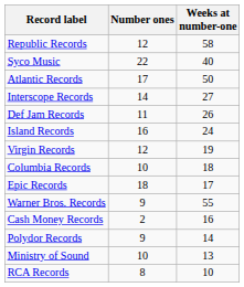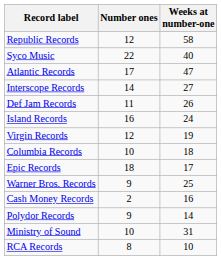 <table class="wikitable sortable" style="text-align:center;">
 <tr>
 <th scope=col>Record label</th>
 <th scope=col>Number ones</th>
 <th scope=col>Weeks at<br>number-one</th>
 </tr>
 <tr>
 <td align=left><a href='#'>Republic Records</a></td>
 <td align=center>12</td>
 <td align=center>58</td>
 </tr>
 <tr>
 <td align=left><a href='#'>Syco Music</a></td>
 <td align=center>22</td>
 <td align=center>40</td>
 </tr>
 <tr>
 <td align=left><a href='#'>Atlantic Records</a></td>
 <td align=center>17</td>
-<td align=center>50</td>
+<td align=center>47</td>
 </tr>
 <tr>
 <td align=left><a href='#'>Interscope Records</a></td>
 <td align=center>14</td>
 <td align=center>27</td>
 </tr>
 <tr>
 <td align=left><a href='#'>Def Jam Records</a></td>
 <td align=center>11</td>
 <td align=center>26</td>
 </tr>
 <tr>
 <td align=left><a href='#'>Island Records</a></td>
 <td align=center>16</td>
 <td align=center>24</td>
 </tr>
 <tr>
 <td align=left><a href='#'>Virgin Records</a></td>
 <td align=center>12</td>
 <td align=center>19</td>
 </tr>
 <tr>
 <td align=left><a href='#'>Columbia Records</a></td>
 <td align=center>10</td>
 <td align=center>18</td>
 </tr>
 <tr>
 <td align=left><a href='#'>Epic Records</a></td>
 <td align=center>18</td>
 <td align=center>17</td>
 </tr>
 <tr>
 <td align=left><a href='#'>Warner Bros. Records</a></td>
 <td align=center>9</td>
-<td align=center>55</td>
+<td align=center>25</td>
 </tr>
 <tr>
 <td align=left><a href='#'>Cash Money Records</a></td>
 <td align=center>2</td>
 <td align=center>16</td>
 </tr>
 <tr>
 <td align=left><a href='#'>Polydor Records</a></td>
 <td align=center>9</td>
 <td align=center>14</td>
 </tr>
 <tr>
 <td align=left><a href='#'>Ministry of Sound</a></td>
 <td align=center>10</td>
-<td align=center>13</td>
+<td align=center>31</td>
 </tr>
 <tr>
 <td align=left><a href='#'>RCA Records</a></td>
 <td align=center>8</td>
 <td align=center>10</td>
 </tr>
 </table>
